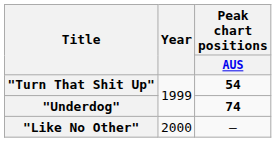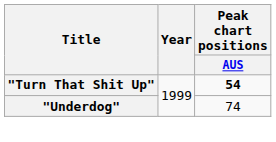 <table class="wikitable plainrowheaders" style="text-align:center;">
 <tr>
 <th scope="col" rowspan="2">Title</th>
 <th scope="col" rowspan="2">Year</th>
 <th scope="col" colspan="1">Peak chart positions</th>
 </tr>
 <tr>
 <th scope="col" style="width:3em;font-size:90%;"><a href='#'>AUS</a><br></th>
 </tr>
 <tr>
 <th scope="row">"Turn That Shit Up"</th>
 <td rowspan="2">1999</td>
 <td><strong>54</strong></td>
 </tr>
 <tr>
 <th scope="row">"Underdog"</th>
-<td><strong>74</strong></td>
-</tr>
-<tr>
-<th scope="row">"Like No Other"</th>
-<td>2000</td>
-<td>—</td>
+<td>74</td>
 </tr>
 </table>
